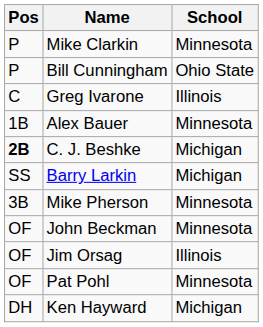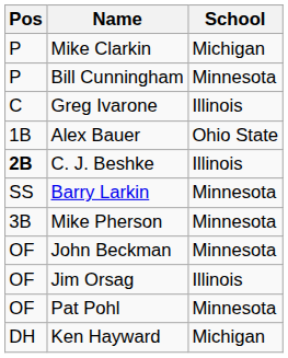 <table class=wikitable>
 <tr>
 <th>Pos</th>
 <th>Name</th>
 <th>School</th>
 </tr>
 <tr>
 <td>P</td>
 <td>Mike Clarkin</td>
-<td>Minnesota</td>
+<td>Michigan</td>
 </tr>
 <tr>
 <td>P</td>
 <td>Bill Cunningham</td>
-<td>Ohio State</td>
+<td>Minnesota</td>
 </tr>
 <tr>
 <td>C</td>
 <td>Greg Ivarone</td>
 <td>Illinois</td>
 </tr>
 <tr>
 <td>1B</td>
 <td>Alex Bauer</td>
-<td>Minnesota</td>
+<td>Ohio State</td>
 </tr>
 <tr>
 <td><strong>2B</strong></td>
 <td>C. J. Beshke</td>
-<td>Michigan</td>
+<td>Illinois</td>
 </tr>
 <tr>
 <td>SS</td>
 <td><a href='#'>Barry Larkin</a></td>
-<td>Michigan</td>
+<td>Minnesota</td>
 </tr>
 <tr>
 <td>3B</td>
 <td>Mike Pherson</td>
 <td>Minnesota</td>
 </tr>
 <tr>
 <td>OF</td>
 <td>John Beckman</td>
 <td>Minnesota</td>
 </tr>
 <tr>
 <td>OF</td>
 <td>Jim Orsag</td>
 <td>Illinois</td>
 </tr>
 <tr>
 <td>OF</td>
 <td>Pat Pohl</td>
 <td>Minnesota</td>
 </tr>
 <tr>
 <td>DH</td>
 <td>Ken Hayward</td>
 <td>Michigan</td>
 </tr>
 </table>
